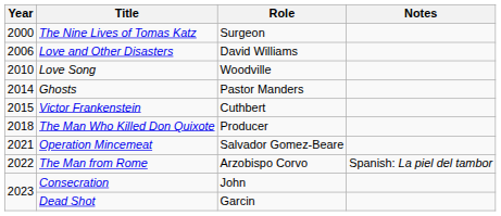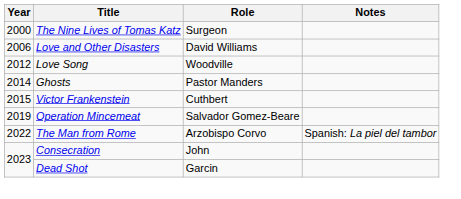 <table class="wikitable sortable">
 <tr>
 <th>Year</th>
 <th>Title</th>
 <th>Role</th>
 <th class="unsortable">Notes</th>
 </tr>
 <tr>
 <td>2000</td>
 <td><em><a href='#'>The Nine Lives of Tomas Katz</a></em></td>
 <td>Surgeon</td>
 </tr>
 <tr>
 <td>2006</td>
 <td><em><a href='#'>Love and Other Disasters</a></em></td>
 <td>David Williams</td>
 <td></td>
 </tr>
 <tr>
-<td>2010</td>
+<td>2012</td>
 <td><em>Love Song</em></td>
 <td>Woodville</td>
 <td></td>
 </tr>
 <tr>
 <td>2014</td>
 <td><em>Ghosts</em></td>
 <td>Pastor Manders</td>
 <td></td>
 </tr>
 <tr>
 <td>2015</td>
 <td><em><a href='#'>Victor Frankenstein</a></em></td>
 <td>Cuthbert</td>
 <td></td>
 </tr>
 <tr>
-<td>2018</td>
-<td><em><a href='#'>The Man Who Killed Don Quixote</a></em></td>
-<td>Producer</td>
-<td></td>
-</tr>
-<tr>
-<td>2021</td>
+<td>2019</td>
 <td><em><a href='#'>Operation Mincemeat</a></em></td>
 <td>Salvador Gomez-Beare</td>
 <td></td>
 </tr>
 <tr>
 <td>2022</td>
 <td><em><a href='#'>The Man from Rome</a></em></td>
 <td>Arzobispo Corvo</td>
 <td>Spanish: <em>La piel del tambor</em></td>
 </tr>
 <tr>
 <td rowspan="2">2023</td>
 <td><em><a href='#'>Consecration</a></em></td>
 <td>John</td>
 <td></td>
 </tr>
 <tr>
 <td><em><a href='#'>Dead Shot</a></em></td>
 <td>Garcin</td>
 <td></td>
 </tr>
 </table>
